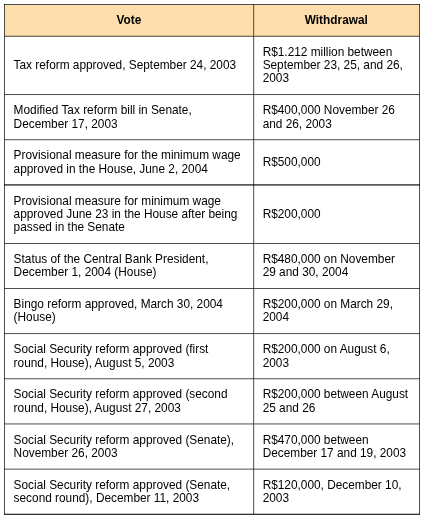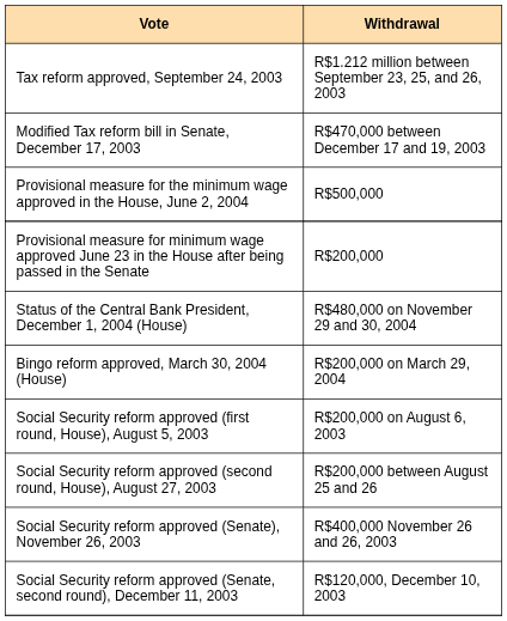 <table class="toccolours plainlinks" border="1" cellpadding="12" cellspacing="0" style="border-collapse: collapse" bordercolor="#111111" width="90%" id="AutoNumber1">
 <tr>
 <th style="background:#ffdead;">Vote</th>
 <th colspan="2" style="background:#ffdead;">Withdrawal</th>
 </tr>
 <tr>
 <td>Tax reform approved, September 24, 2003</td>
 <td>R$1.212 million between September 23, 25, and 26, 2003</td>
 </tr>
 <tr>
 <td>Modified Tax reform bill in Senate, December 17, 2003</td>
-<td>R$400,000 November 26 and 26, 2003</td>
+<td>R$470,000 between December 17 and 19, 2003</td>
 </tr>
 <tr>
 <td>Provisional measure for the minimum wage approved in the House, June 2, 2004</td>
 <td>R$500,000</td>
 </tr>
 <tr>
 </tr>
 <tr>
 <td>Provisional measure for minimum wage approved June 23 in the House after being passed in the Senate</td>
 <td>R$200,000</td>
 </tr>
 <tr>
 <td>Status of the Central Bank President, December 1, 2004 (House)</td>
 <td>R$480,000 on November 29 and 30, 2004</td>
 </tr>
 <tr>
 <td>Bingo reform approved, March 30, 2004 (House)</td>
 <td>R$200,000 on March 29, 2004</td>
 </tr>
 <tr>
 <td>Social Security reform approved (first round, House), August 5, 2003</td>
 <td>R$200,000 on August 6, 2003</td>
 </tr>
 <tr>
 <td>Social Security reform approved (second round, House), August 27, 2003</td>
 <td>R$200,000 between August 25 and 26</td>
 </tr>
 <tr>
 <td>Social Security reform approved (Senate), November 26, 2003</td>
-<td>R$470,000 between December 17 and 19, 2003</td>
+<td>R$400,000 November 26 and 26, 2003</td>
 </tr>
 <tr>
 <td>Social Security reform approved (Senate, second round), December 11, 2003</td>
 <td>R$120,000, December 10, 2003</td>
 </tr>
 <tr>
 </tr>
 </table>
